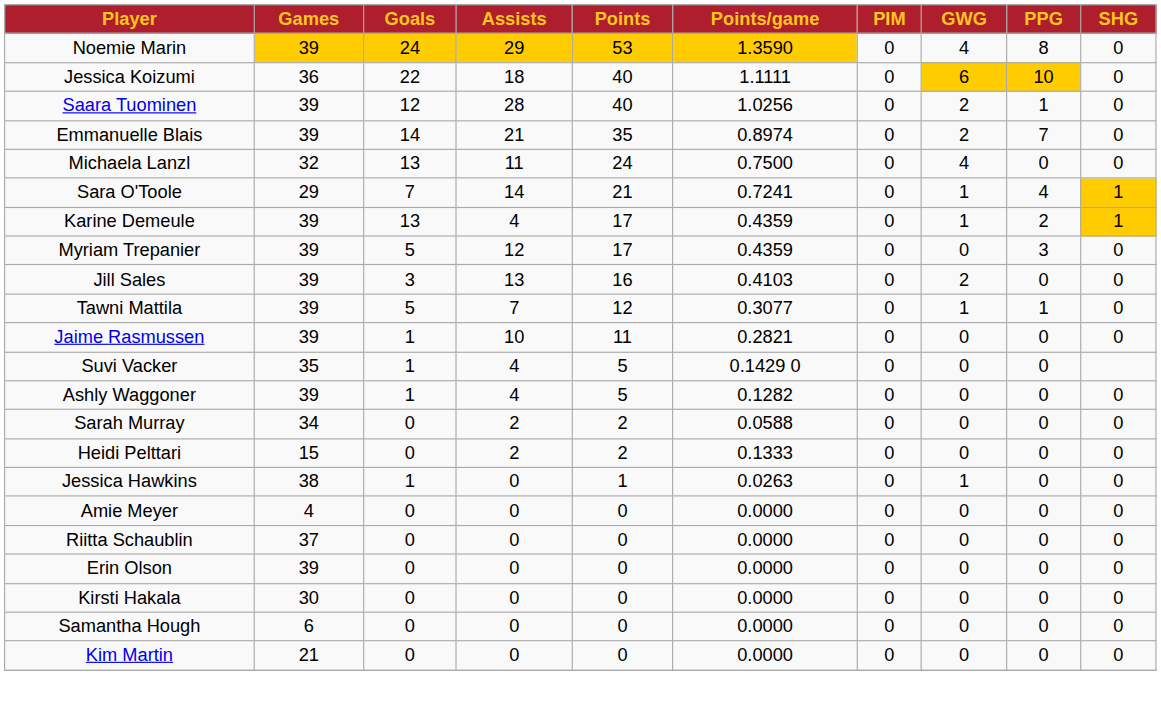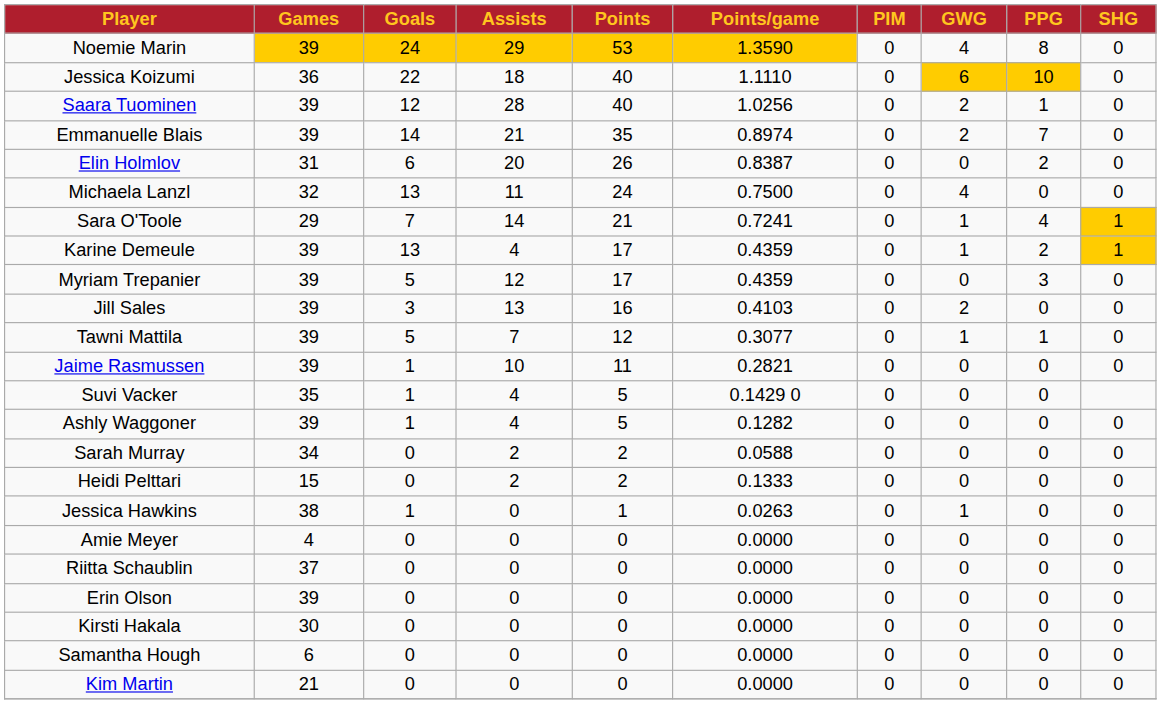 <table class="wikitable" width="80%">
 <tr align="center"  style=" background:#AF1E2D;color:#FFC61E;">
 <td><strong>Player</strong></td>
 <td><strong>Games</strong></td>
 <td><strong>Goals</strong></td>
 <td><strong>Assists</strong></td>
 <td><strong>Points</strong></td>
 <td><strong>Points/game</strong></td>
 <td><strong>PIM</strong></td>
 <td><strong>GWG</strong></td>
 <td><strong>PPG</strong></td>
 <td><strong>SHG</strong></td>
 </tr>
 <tr align="center" bgcolor="">
 <td>Noemie Marin</td>
 <td bgcolor="#FFCC00">39</td>
 <td bgcolor="#FFCC00">24</td>
 <td bgcolor="#FFCC00">29</td>
 <td bgcolor="#FFCC00">53</td>
 <td bgcolor="#FFCC00">1.3590</td>
 <td>0</td>
 <td>4</td>
 <td>8</td>
 <td>0</td>
 </tr>
 <tr align="center" bgcolor="">
 <td>Jessica Koizumi</td>
 <td>36</td>
 <td>22</td>
 <td>18</td>
 <td>40</td>
-<td>1.1111</td>
+<td>1.1110</td>
 <td>0</td>
 <td bgcolor="#FFCC00">6</td>
 <td bgcolor="#FFCC00">10</td>
 <td>0</td>
 </tr>
 <tr align="center" bgcolor="">
 <td><a href='#'>Saara Tuominen</a></td>
 <td>39</td>
 <td>12</td>
 <td>28</td>
 <td>40</td>
 <td>1.0256</td>
 <td>0</td>
 <td>2</td>
 <td>1</td>
 <td>0</td>
 </tr>
 <tr align="center" bgcolor="">
 <td>Emmanuelle Blais</td>
 <td>39</td>
 <td>14</td>
 <td>21</td>
 <td>35</td>
 <td>0.8974</td>
 <td>0</td>
 <td>2</td>
 <td>7</td>
+<td>0</td>
+</tr>
+<tr align="center" bgcolor="">
+<td><a href='#'>Elin Holmlov</a></td>
+<td>31</td>
+<td>6</td>
+<td>20</td>
+<td>26</td>
+<td>0.8387</td>
+<td>0</td>
+<td>0</td>
+<td>2</td>
 <td>0</td>
 </tr>
 <tr align="center" bgcolor="">
 <td>Michaela Lanzl</td>
 <td>32</td>
 <td>13</td>
 <td>11</td>
 <td>24</td>
 <td>0.7500</td>
 <td>0</td>
 <td>4</td>
 <td>0</td>
 <td>0</td>
 </tr>
 <tr align="center" bgcolor="">
 <td>Sara O'Toole</td>
 <td>29</td>
 <td>7</td>
 <td>14</td>
 <td>21</td>
 <td>0.7241</td>
 <td>0</td>
 <td>1</td>
 <td>4</td>
 <td bgcolor="#FFCC00">1</td>
 </tr>
 <tr align="center" bgcolor="">
 <td>Karine Demeule</td>
 <td>39</td>
 <td>13</td>
 <td>4</td>
 <td>17</td>
 <td>0.4359</td>
 <td>0</td>
 <td>1</td>
 <td>2</td>
 <td bgcolor="#FFCC00">1</td>
 </tr>
 <tr align="center" bgcolor="">
 <td>Myriam Trepanier</td>
 <td>39</td>
 <td>5</td>
 <td>12</td>
 <td>17</td>
 <td>0.4359</td>
 <td>0</td>
 <td>0</td>
 <td>3</td>
 <td>0</td>
 </tr>
 <tr align="center" bgcolor="">
 <td>Jill Sales</td>
 <td>39</td>
 <td>3</td>
 <td>13</td>
 <td>16</td>
 <td>0.4103</td>
 <td>0</td>
 <td>2</td>
 <td>0</td>
 <td>0</td>
 </tr>
 <tr align="center" bgcolor="">
 <td>Tawni Mattila</td>
 <td>39</td>
 <td>5</td>
 <td>7</td>
 <td>12</td>
 <td>0.3077</td>
 <td>0</td>
 <td>1</td>
 <td>1</td>
 <td>0</td>
 </tr>
 <tr align="center" bgcolor="">
 <td><a href='#'>Jaime Rasmussen</a></td>
 <td>39</td>
 <td>1</td>
 <td>10</td>
 <td>11</td>
 <td>0.2821</td>
 <td>0</td>
 <td>0</td>
 <td>0</td>
 <td>0</td>
 </tr>
 <tr align="center" bgcolor="">
 <td>Suvi Vacker</td>
 <td>35</td>
 <td>1</td>
 <td>4</td>
 <td>5</td>
 <td>0.1429 0</td>
 <td>0</td>
 <td>0</td>
 <td>0</td>
 </tr>
 <tr align="center" bgcolor="">
 <td>Ashly Waggoner</td>
 <td>39</td>
 <td>1</td>
 <td>4</td>
 <td>5</td>
 <td>0.1282</td>
 <td>0</td>
 <td>0</td>
 <td>0</td>
 <td>0</td>
 </tr>
 <tr align="center" bgcolor="">
 <td>Sarah Murray</td>
 <td>34</td>
 <td>0</td>
 <td>2</td>
 <td>2</td>
 <td>0.0588</td>
 <td>0</td>
 <td>0</td>
 <td>0</td>
 <td>0</td>
 </tr>
 <tr align="center" bgcolor="">
 <td>Heidi Pelttari</td>
 <td>15</td>
 <td>0</td>
 <td>2</td>
 <td>2</td>
 <td>0.1333</td>
 <td>0</td>
 <td>0</td>
 <td>0</td>
 <td>0</td>
 </tr>
 <tr align="center" bgcolor="">
 <td>Jessica Hawkins</td>
 <td>38</td>
 <td>1</td>
 <td>0</td>
 <td>1</td>
 <td>0.0263</td>
 <td>0</td>
 <td>1</td>
 <td>0</td>
 <td>0</td>
 </tr>
 <tr align="center" bgcolor="">
 <td>Amie Meyer</td>
 <td>4</td>
 <td>0</td>
 <td>0</td>
 <td>0</td>
 <td>0.0000</td>
 <td>0</td>
 <td>0</td>
 <td>0</td>
 <td>0</td>
 </tr>
 <tr align="center" bgcolor="">
 <td>Riitta Schaublin</td>
 <td>37</td>
 <td>0</td>
 <td>0</td>
 <td>0</td>
 <td>0.0000</td>
 <td>0</td>
 <td>0</td>
 <td>0</td>
 <td>0</td>
 </tr>
 <tr align="center" bgcolor="">
 <td>Erin Olson</td>
 <td>39</td>
 <td>0</td>
 <td>0</td>
 <td>0</td>
 <td>0.0000</td>
 <td>0</td>
 <td>0</td>
 <td>0</td>
 <td>0</td>
 </tr>
 <tr align="center" bgcolor="">
 <td>Kirsti Hakala</td>
 <td>30</td>
 <td>0</td>
 <td>0</td>
 <td>0</td>
 <td>0.0000</td>
 <td>0</td>
 <td>0</td>
 <td>0</td>
 <td>0</td>
 </tr>
 <tr align="center" bgcolor="">
 <td>Samantha Hough</td>
 <td>6</td>
 <td>0</td>
 <td>0</td>
 <td>0</td>
 <td>0.0000</td>
 <td>0</td>
 <td>0</td>
 <td>0</td>
 <td>0</td>
 </tr>
 <tr align="center" bgcolor="">
 <td><a href='#'>Kim Martin</a></td>
 <td>21</td>
 <td>0</td>
 <td>0</td>
 <td>0</td>
 <td>0.0000</td>
 <td>0</td>
 <td>0</td>
 <td>0</td>
 <td>0</td>
 </tr>
 <tr align="center" bgcolor="">
 </tr>
 </table>
